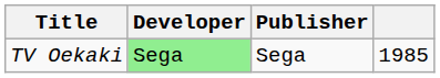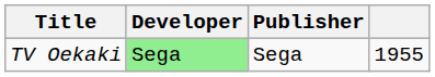 <table class="wikitable sortable">
 <tr>
 <th>Title</th>
 <th>Developer</th>
 <th>Publisher</th>
 <th><br></th>
 </tr>
 <tr>
 <td><em>TV Oekaki</em></td>
 <td style="background: lightgreen;">Sega</td>
 <td>Sega</td>
-<td>1985</td>
+<td>1955</td>
 </tr>
 </table>
